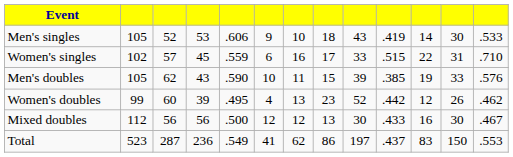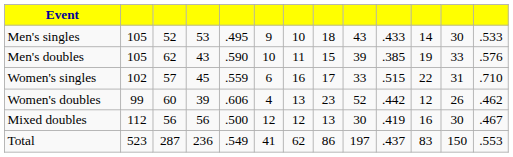 <table class="wikitable" style="text-align:center">
 <tr>
 <th style="background:yellow; color:#00009C" width="200px">Event</th>
 <th style="background:yellow; color:#00009C" width="40px"></th>
 <th style="background:yellow; color:#00009C" width="40px"></th>
 <th style="background:yellow; color:#00009C" width="40px"></th>
 <th style="background:yellow; color:#00009C" width="40px"></th>
 <th style="background:yellow; color:#00009C" width="40px"></th>
 <th style="background:yellow; color:#00009C" width="40px"></th>
 <th style="background:yellow; color:#00009C" width="40px"></th>
 <th style="background:yellow; color:#00009C" width="40px"></th>
 <th style="background:yellow; color:#00009C" width="40px"></th>
 <th style="background:yellow; color:#00009C" width="40px"></th>
 <th style="background:yellow; color:#00009C" width="40px"></th>
 <th style="background:yellow; color:#00009C" width="40px"></th>
 </tr>
 <tr>
 <td style="text-align:left">Men's singles</td>
 <td>105</td>
 <td>52</td>
 <td>53</td>
-<td>.606</td>
+<td>.495</td>
 <td>9</td>
 <td>10</td>
 <td>18</td>
 <td>43</td>
-<td>.419</td>
+<td>.433</td>
 <td>14</td>
 <td>30</td>
 <td>.533</td>
+</tr>
+<tr>
+<td style="text-align:left">Men's doubles</td>
+<td>105</td>
+<td>62</td>
+<td>43</td>
+<td>.590</td>
+<td>10</td>
+<td>11</td>
+<td>15</td>
+<td>39</td>
+<td>.385</td>
+<td>19</td>
+<td>33</td>
+<td>.576</td>
 </tr>
 <tr>
 <td style="text-align:left">Women's singles</td>
 <td>102</td>
 <td>57</td>
 <td>45</td>
 <td>.559</td>
 <td>6</td>
 <td>16</td>
 <td>17</td>
 <td>33</td>
 <td>.515</td>
 <td>22</td>
 <td>31</td>
 <td>.710</td>
 </tr>
 <tr>
-<td style="text-align:left">Men's doubles</td>
-<td>105</td>
-<td>62</td>
-<td>43</td>
-<td>.590</td>
-<td>10</td>
-<td>11</td>
-<td>15</td>
-<td>39</td>
-<td>.385</td>
-<td>19</td>
-<td>33</td>
-<td>.576</td>
-</tr>
-<tr>
 <td style="text-align:left">Women's doubles</td>
 <td>99</td>
 <td>60</td>
 <td>39</td>
-<td>.495</td>
+<td>.606</td>
 <td>4</td>
 <td>13</td>
 <td>23</td>
 <td>52</td>
 <td>.442</td>
 <td>12</td>
 <td>26</td>
 <td>.462</td>
 </tr>
 <tr>
 <td style="text-align:left">Mixed doubles</td>
 <td>112</td>
 <td>56</td>
 <td>56</td>
 <td>.500</td>
 <td>12</td>
 <td>12</td>
 <td>13</td>
 <td>30</td>
-<td>.433</td>
+<td>.419</td>
 <td>16</td>
 <td>30</td>
 <td>.467</td>
 </tr>
 <tr>
 <td style="text-align:left">Total</td>
 <td>523</td>
 <td>287</td>
 <td>236</td>
 <td>.549</td>
 <td>41</td>
 <td>62</td>
 <td>86</td>
 <td>197</td>
 <td>.437</td>
 <td>83</td>
 <td>150</td>
 <td>.553</td>
 </tr>
 </table>
